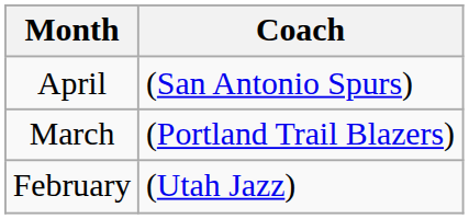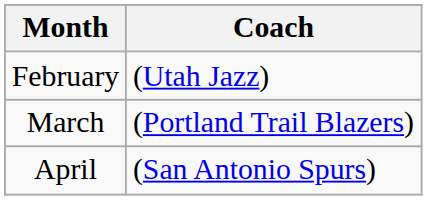 <table class="wikitable sortable">
 <tr>
 <th>Month</th>
 <th>Coach</th>
 </tr>
 <tr>
-<td align=center>April</td>
-<td> (<a href='#'>San Antonio Spurs</a>)</td>
+<td align=center>February</td>
+<td> (<a href='#'>Utah Jazz</a>)</td>
 </tr>
 <tr>
 <td align=center>March</td>
 <td> (<a href='#'>Portland Trail Blazers</a>)</td>
 </tr>
 <tr>
-<td align=center>February</td>
-<td> (<a href='#'>Utah Jazz</a>)</td>
+<td align=center>April</td>
+<td> (<a href='#'>San Antonio Spurs</a>)</td>
 </tr>
 </table>
